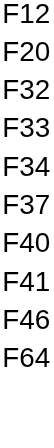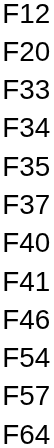 <table>
 <tr>
 <td>F12</td>
 <td></td>
 <td></td>
 <td></td>
 </tr>
 <tr>
 <td>F20</td>
 <td></td>
 <td></td>
 <td></td>
 </tr>
 <tr>
-<td>F32</td>
-<td></td>
-<td></td>
-<td></td>
-</tr>
-<tr>
 <td>F33</td>
 <td></td>
 <td></td>
 <td></td>
 </tr>
 <tr>
 <td>F34</td>
+<td></td>
+<td></td>
+<td></td>
+</tr>
+<tr>
+<td>F35</td>
 <td></td>
 <td></td>
 <td></td>
 </tr>
 <tr>
 <td>F37</td>
 <td></td>
 <td></td>
 <td></td>
 </tr>
 <tr>
 <td>F40</td>
 <td></td>
 <td></td>
 <td></td>
 </tr>
 <tr>
 <td>F41</td>
 <td></td>
 <td></td>
 <td></td>
 </tr>
 <tr>
 <td>F46</td>
 <td></td>
 <td></td>
 <td></td>
 </tr>
 <tr>
+<td>F54</td>
+<td></td>
+<td></td>
+<td></td>
+</tr>
+<tr>
+<td>F57</td>
+<td></td>
+<td></td>
+<td></td>
+</tr>
+<tr>
 <td>F64</td>
 <td></td>
 <td></td>
 <td></td>
 </tr>
 </table>
